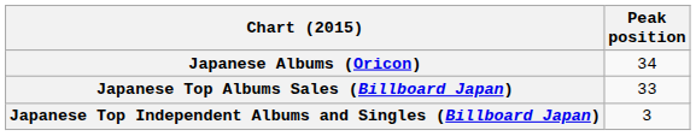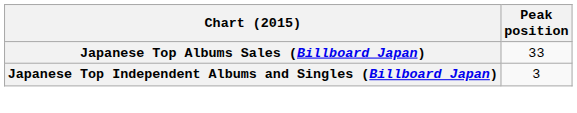 <table class="wikitable sortable plainrowheaders" style="text-align:center;" border="1">
 <tr>
 <th scope="col">Chart (2015)</th>
 <th scope="col">Peak<br>position</th>
-</tr>
-<tr>
-<th scope="row">Japanese Albums (<a href='#'>Oricon</a>)</th>
-<td>34</td>
 </tr>
 <tr>
 <th scope="row">Japanese Top Albums Sales (<em><a href='#'>Billboard Japan</a></em>)</th>
 <td>33</td>
 </tr>
 <tr>
 <th scope="row">Japanese Top Independent Albums and Singles (<em><a href='#'>Billboard Japan</a></em>)</th>
 <td>3</td>
 </tr>
 </table>
